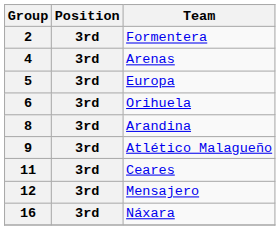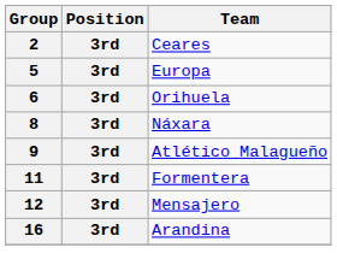 <table class="wikitable">
 <tr>
 <th>Group</th>
 <th>Position</th>
 <th>Team</th>
 </tr>
 <tr>
 <th>2</th>
 <th>3rd</th>
-<td><a href='#'>Formentera</a></td>
-</tr>
-<tr>
-<th>4</th>
-<th>3rd</th>
-<td><a href='#'>Arenas</a></td>
+<td><a href='#'>Ceares</a></td>
 </tr>
 <tr>
 <th>5</th>
 <th>3rd</th>
 <td><a href='#'>Europa</a></td>
 </tr>
 <tr>
 <th>6</th>
 <th>3rd</th>
 <td><a href='#'>Orihuela</a></td>
 </tr>
 <tr>
 <th>8</th>
 <th>3rd</th>
-<td><a href='#'>Arandina</a></td>
+<td><a href='#'>Náxara</a></td>
 </tr>
 <tr>
 <th>9</th>
 <th>3rd</th>
 <td><a href='#'>Atlético Malagueño</a></td>
 </tr>
 <tr>
 <th>11</th>
 <th>3rd</th>
-<td><a href='#'>Ceares</a></td>
+<td><a href='#'>Formentera</a></td>
 </tr>
 <tr>
 <th>12</th>
 <th>3rd</th>
 <td><a href='#'>Mensajero</a></td>
 </tr>
 <tr>
 <th>16</th>
 <th>3rd</th>
-<td><a href='#'>Náxara</a></td>
+<td><a href='#'>Arandina</a></td>
 </tr>
 <tr>
 </tr>
 </table>
